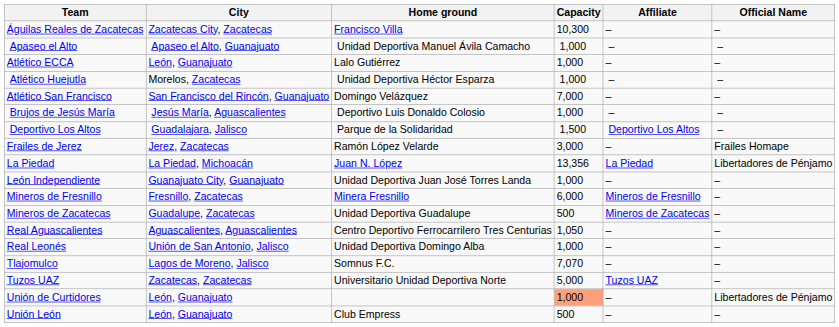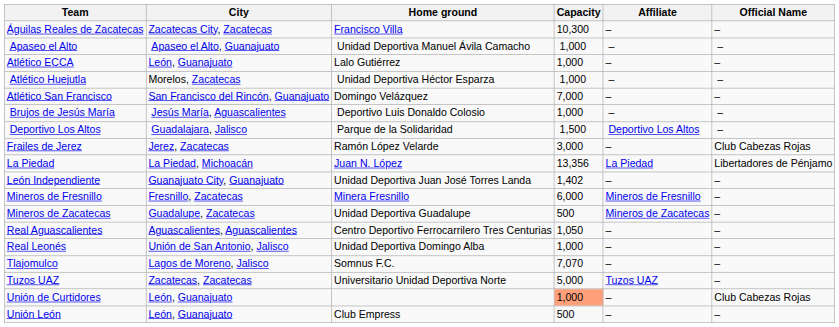 <table class="wikitable sortable">
 <tr>
 <th>Team</th>
 <th>City</th>
 <th>Home ground</th>
 <th>Capacity</th>
 <th>Affiliate</th>
 <th>Official Name</th>
 </tr>
 <tr>
 <td><a href='#'>Águilas Reales de Zacatecas</a></td>
 <td><a href='#'>Zacatecas City</a>, <a href='#'>Zacatecas</a></td>
 <td><a href='#'>Francisco Villa</a></td>
 <td>10,300</td>
 <td>–</td>
 <td>–</td>
 </tr>
 <tr>
 <td> <a href='#'>Apaseo el Alto</a> </td>
 <td> <a href='#'>Apaseo el Alto</a>, <a href='#'>Guanajuato</a> </td>
 <td> Unidad Deportiva Manuel Ávila Camacho </td>
 <td> 1,000</td>
 <td> – </td>
 <td> –</td>
 </tr>
 <tr>
 <td><a href='#'>Atlético ECCA</a></td>
 <td><a href='#'>León</a>, <a href='#'>Guanajuato</a></td>
 <td>Lalo Gutiérrez</td>
 <td>1,000</td>
 <td>–</td>
 <td>–</td>
 </tr>
 <tr>
 <td> <a href='#'>Atlético Huejutla</a> </td>
 <td>Morelos, <a href='#'>Zacatecas</a></td>
 <td> Unidad Deportiva Héctor Esparza</td>
 <td> 1,000</td>
 <td> – </td>
 <td> –</td>
 </tr>
 <tr>
 <td><a href='#'>Atlético San Francisco</a></td>
 <td><a href='#'>San Francisco del Rincón</a>, <a href='#'>Guanajuato</a></td>
 <td>Domingo Velázquez</td>
 <td>7,000</td>
 <td>–</td>
 <td>–</td>
 </tr>
 <tr>
 <td> <a href='#'>Brujos de Jesús María</a> </td>
 <td> <a href='#'>Jesús María</a>, <a href='#'>Aguascalientes</a> </td>
 <td> Deportivo Luis Donaldo Colosio</td>
 <td>1,000 </td>
 <td> – </td>
 <td> –</td>
 </tr>
 <tr>
 <td> <a href='#'>Deportivo Los Altos</a> </td>
 <td> <a href='#'>Guadalajara</a>, <a href='#'>Jalisco</a> </td>
 <td> Parque de la Solidaridad</td>
 <td> 1,500</td>
 <td> <a href='#'>Deportivo Los Altos</a></td>
 <td> –</td>
 </tr>
 <tr>
 <td><a href='#'>Frailes de Jerez</a></td>
 <td><a href='#'>Jerez</a>, <a href='#'>Zacatecas</a></td>
 <td>Ramón López Velarde</td>
 <td>3,000</td>
 <td>–</td>
-<td>Frailes Homape</td>
+<td>Club Cabezas Rojas</td>
 </tr>
 <tr>
 <td><a href='#'>La Piedad</a></td>
 <td><a href='#'>La Piedad</a>, <a href='#'>Michoacán</a></td>
 <td><a href='#'>Juan N. López</a></td>
 <td>13,356</td>
 <td><a href='#'>La Piedad</a></td>
 <td>Libertadores de Pénjamo</td>
 </tr>
 <tr>
 <td><a href='#'>León Independiente</a></td>
 <td><a href='#'>Guanajuato City</a>, <a href='#'>Guanajuato</a></td>
 <td>Unidad Deportiva Juan José Torres Landa</td>
-<td>1,000</td>
+<td>1,402</td>
 <td>–</td>
 <td>–</td>
 </tr>
 <tr>
 <td><a href='#'>Mineros de Fresnillo</a></td>
 <td><a href='#'>Fresnillo</a>, <a href='#'>Zacatecas</a></td>
 <td><a href='#'>Minera Fresnillo</a></td>
 <td>6,000</td>
 <td><a href='#'>Mineros de Fresnillo</a></td>
 <td>–</td>
 </tr>
 <tr>
 <td><a href='#'>Mineros de Zacatecas</a></td>
 <td><a href='#'>Guadalupe</a>, <a href='#'>Zacatecas</a></td>
 <td>Unidad Deportiva Guadalupe</td>
 <td>500</td>
 <td><a href='#'>Mineros de Zacatecas</a></td>
 <td>–</td>
 </tr>
 <tr>
 <td><a href='#'>Real Aguascalientes</a></td>
 <td><a href='#'>Aguascalientes</a>, <a href='#'>Aguascalientes</a></td>
 <td>Centro Deportivo Ferrocarrilero Tres Centurias</td>
 <td>1,050</td>
 <td>–</td>
 <td>–</td>
 </tr>
 <tr>
 <td><a href='#'>Real Leonés</a></td>
 <td><a href='#'>Unión de San Antonio</a>, <a href='#'>Jalisco</a></td>
 <td>Unidad Deportiva Domingo Alba</td>
 <td>1,000</td>
 <td>–</td>
 <td>–</td>
 </tr>
 <tr>
 <td><a href='#'>Tlajomulco</a></td>
 <td><a href='#'>Lagos de Moreno</a>, <a href='#'>Jalisco</a></td>
 <td>Somnus F.C.</td>
 <td>7,070</td>
 <td>–</td>
 <td>–</td>
 </tr>
 <tr>
 <td><a href='#'>Tuzos UAZ</a></td>
 <td><a href='#'>Zacatecas</a>, <a href='#'>Zacatecas</a></td>
 <td>Universitario Unidad Deportiva Norte</td>
 <td>5,000</td>
 <td><a href='#'>Tuzos UAZ</a></td>
 <td>–</td>
 </tr>
 <tr>
 <td><a href='#'>Unión de Curtidores</a></td>
 <td><a href='#'>León</a>, <a href='#'>Guanajuato</a></td>
 <td></td>
 <td style="background: lightsalmon;">1,000</td>
 <td>–</td>
-<td>Libertadores de Pénjamo</td>
+<td>Club Cabezas Rojas</td>
 </tr>
 <tr>
 <td><a href='#'>Unión León</a></td>
 <td><a href='#'>León</a>, <a href='#'>Guanajuato</a></td>
 <td>Club Empress</td>
 <td>500</td>
 <td>–</td>
 <td>–</td>
 </tr>
 </table>
